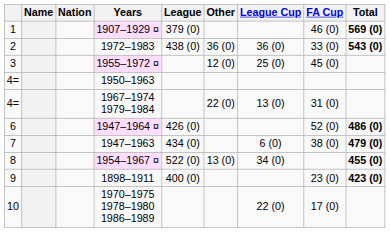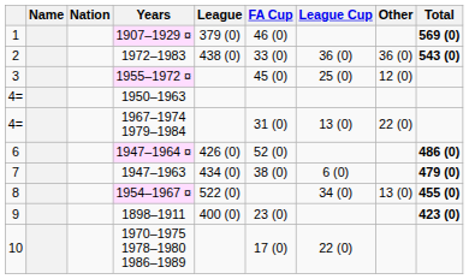 <table class="wikitable sortable plainrowheaders" style="text-align: center;">
 <tr>
 <th scope=col></th>
 <th scope=col>Name</th>
 <th scope=col>Nation</th>
 <th scope=col>Years</th>
 <th scope=col>League</th>
+<th scope=col><a href='#'>FA Cup</a></th>
+<th scope=col><a href='#'>League Cup</a></th>
 <th scope=col>Other</th>
-<th scope=col><a href='#'>League Cup</a></th>
-<th scope=col><a href='#'>FA Cup</a></th>
 <th scope=col>Total</th>
 </tr>
 <tr>
 <td>1</td>
 <th scope=row></th>
 <td></td>
 <td bgcolor=#FFDDFF>1907–1929 ¤</td>
 <td>379 (0)</td>
+<td>46 (0)</td>
 <td></td>
 <td></td>
-<td>46 (0)</td>
 <td><strong>569 (0)</strong></td>
 </tr>
 <tr>
 <td>2</td>
 <th scope=row></th>
 <td></td>
 <td>1972–1983</td>
 <td>438 (0)</td>
+<td>33 (0)</td>
 <td>36 (0)</td>
 <td>36 (0)</td>
-<td>33 (0)</td>
 <td><strong>543 (0)</strong></td>
 </tr>
 <tr>
 <td>3</td>
 <th scope=row></th>
 <td></td>
 <td bgcolor=#FFDDFF>1955–1972 ¤</td>
 <td></td>
+<td>45 (0)</td>
+<td>25 (0)</td>
 <td>12 (0)</td>
-<td>25 (0)</td>
-<td>45 (0)</td>
 <td></td>
 </tr>
 <tr>
 <td>4=</td>
 <th scope=row></th>
 <td></td>
 <td>1950–1963</td>
 <td></td>
 <td></td>
 <td></td>
 <td></td>
 <td></td>
 </tr>
 <tr>
 <td>4=</td>
 <th scope=row></th>
 <td></td>
 <td>1967–1974<br>1979–1984</td>
 <td></td>
+<td>31 (0)</td>
+<td>13 (0)</td>
 <td>22 (0)</td>
-<td>13 (0)</td>
-<td>31 (0)</td>
 <td></td>
 </tr>
 <tr>
 <td>6</td>
 <th scope=row></th>
 <td></td>
 <td bgcolor=#FFDDFF>1947–1964 ¤</td>
 <td>426 (0)</td>
+<td>52 (0)</td>
 <td></td>
 <td></td>
-<td>52 (0)</td>
 <td><strong>486 (0)</strong></td>
 </tr>
 <tr>
 <td>7</td>
 <th scope=row></th>
 <td></td>
 <td>1947–1963</td>
 <td>434 (0)</td>
+<td>38 (0)</td>
+<td>6 (0)</td>
 <td></td>
-<td>6 (0)</td>
-<td>38 (0)</td>
 <td><strong>479 (0)</strong></td>
 </tr>
 <tr>
 <td>8</td>
 <th scope=row></th>
 <td></td>
 <td bgcolor=#FFDDFF>1954–1967 ¤</td>
 <td>522 (0)</td>
+<td></td>
+<td>34 (0)</td>
 <td>13 (0)</td>
-<td>34 (0)</td>
-<td></td>
 <td><strong>455 (0)</strong></td>
 </tr>
 <tr>
 <td>9</td>
 <th scope=row></th>
 <td></td>
 <td>1898–1911</td>
 <td>400 (0)</td>
+<td>23 (0)</td>
 <td></td>
 <td></td>
-<td>23 (0)</td>
 <td><strong>423 (0)</strong></td>
 </tr>
 <tr>
 <td>10</td>
 <th scope=row></th>
 <td></td>
 <td>1970–1975<br>1978–1980<br>1986–1989</td>
 <td></td>
+<td>17 (0)</td>
+<td>22 (0)</td>
 <td></td>
-<td>22 (0)</td>
-<td>17 (0)</td>
 <td></td>
 </tr>
 </table>
